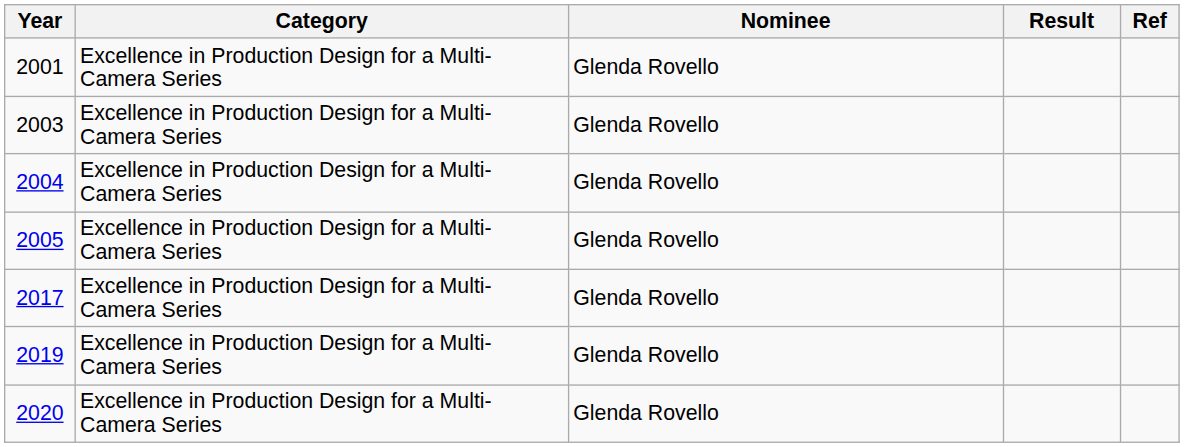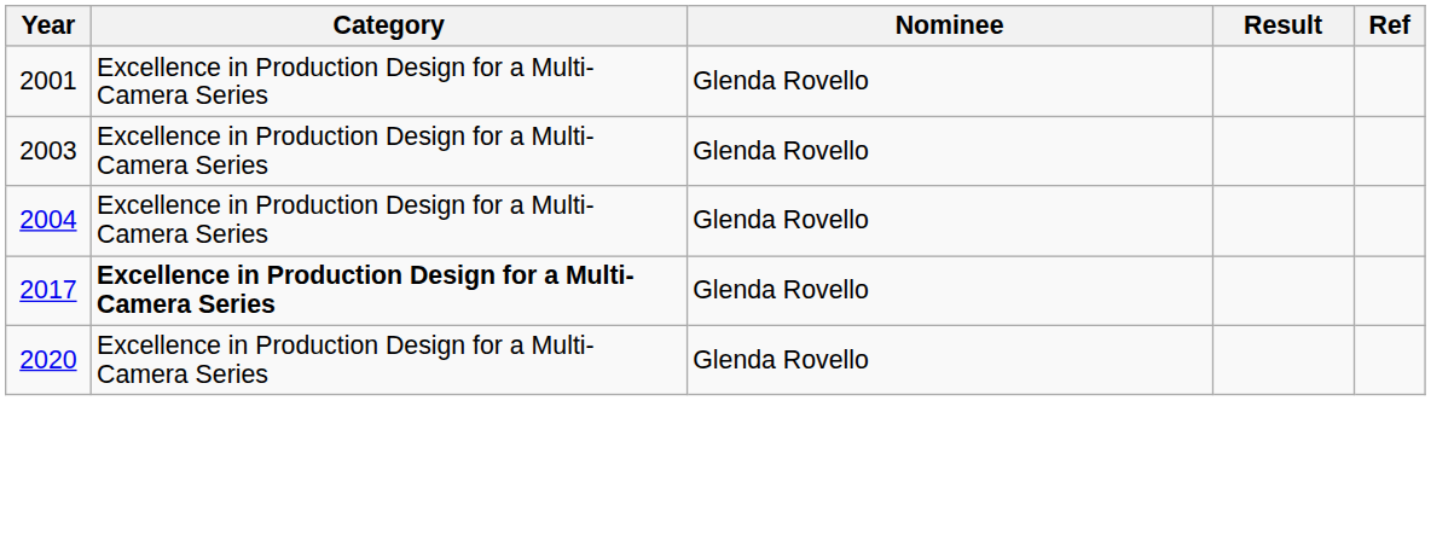 <table class="wikitable" style="width:100%;">
 <tr>
 <th style="width:6%;">Year</th>
 <th style="width:42%;">Category</th>
 <th style="width:37%;">Nominee</th>
 <th style="width:10%;">Result</th>
 <th style="width:5%;">Ref</th>
 </tr>
 <tr>
 <td style="text-align:center;">2001</td>
 <td>Excellence in Production Design for a Multi-Camera Series</td>
 <td>Glenda Rovello <br> </td>
 <td></td>
 <td style="text-align:center;"></td>
 </tr>
 <tr>
 <td style="text-align:center;">2003</td>
 <td>Excellence in Production Design for a Multi-Camera Series</td>
 <td>Glenda Rovello <br> </td>
 <td></td>
 <td style="text-align:center;"></td>
 </tr>
 <tr>
 <td style="text-align:center;"><a href='#'>2004</a></td>
 <td>Excellence in Production Design for a Multi-Camera Series</td>
 <td>Glenda Rovello <br> </td>
 <td></td>
 <td style="text-align:center;"></td>
 </tr>
 <tr>
-<td style="text-align:center;"><a href='#'>2005</a></td>
-<td>Excellence in Production Design for a Multi-Camera Series</td>
-<td>Glenda Rovello <br> </td>
-<td></td>
-<td style="text-align:center;"></td>
-</tr>
-<tr>
 <td style="text-align:center;"><a href='#'>2017</a></td>
-<td>Excellence in Production Design for a Multi-Camera Series</td>
-<td>Glenda Rovello <br> </td>
-<td></td>
-<td style="text-align:center;"></td>
-</tr>
-<tr>
-<td style="text-align:center;"><a href='#'>2019</a></td>
-<td>Excellence in Production Design for a Multi-Camera Series</td>
+<td><strong>Excellence in Production Design for a Multi-Camera Series</strong></td>
 <td>Glenda Rovello <br> </td>
 <td></td>
 <td style="text-align:center;"></td>
 </tr>
 <tr>
 <td style="text-align:center;"><a href='#'>2020</a></td>
 <td>Excellence in Production Design for a Multi-Camera Series</td>
 <td>Glenda Rovello <br> </td>
 <td></td>
 <td style="text-align:center;"></td>
 </tr>
 </table>
